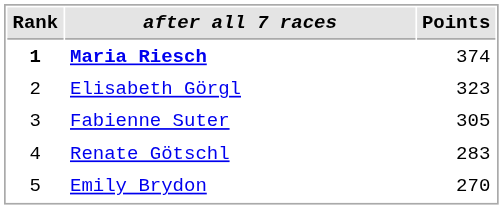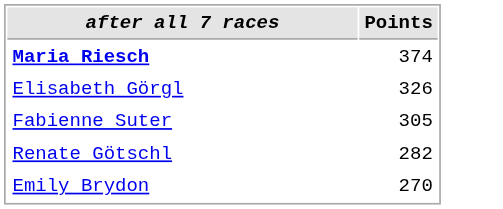 <table cellspacing="1" cellpadding="3" style="border:1px solid #AAAAAA;font-size:86%">
 <tr bgcolor="#E4E4E4">
-<th style="border-bottom:1px solid #AAAAAA" width=10>Rank</th>
 <th style="border-bottom:1px solid #AAAAAA" width=200><strong><em>after all 7 races</em></strong></th>
 <th style="border-bottom:1px solid #AAAAAA" width=20>Points</th>
 </tr>
 <tr>
-<td align="center"><strong>1</strong></td>
 <td> <strong><a href='#'>Maria Riesch</a> </strong></td>
 <td align="right">374</td>
 </tr>
 <tr>
-<td align="center">2</td>
 <td> <a href='#'>Elisabeth Görgl</a></td>
-<td align="right">323</td>
+<td align="right">326</td>
 </tr>
 <tr>
-<td align="center">3</td>
 <td> <a href='#'>Fabienne Suter</a></td>
 <td align="right">305</td>
 </tr>
 <tr>
-<td align="center">4</td>
 <td> <a href='#'>Renate Götschl</a></td>
-<td align="right">283</td>
+<td align="right">282</td>
 </tr>
 <tr>
-<td align="center">5</td>
 <td> <a href='#'>Emily Brydon</a></td>
 <td align="right">270</td>
 </tr>
 </table>
